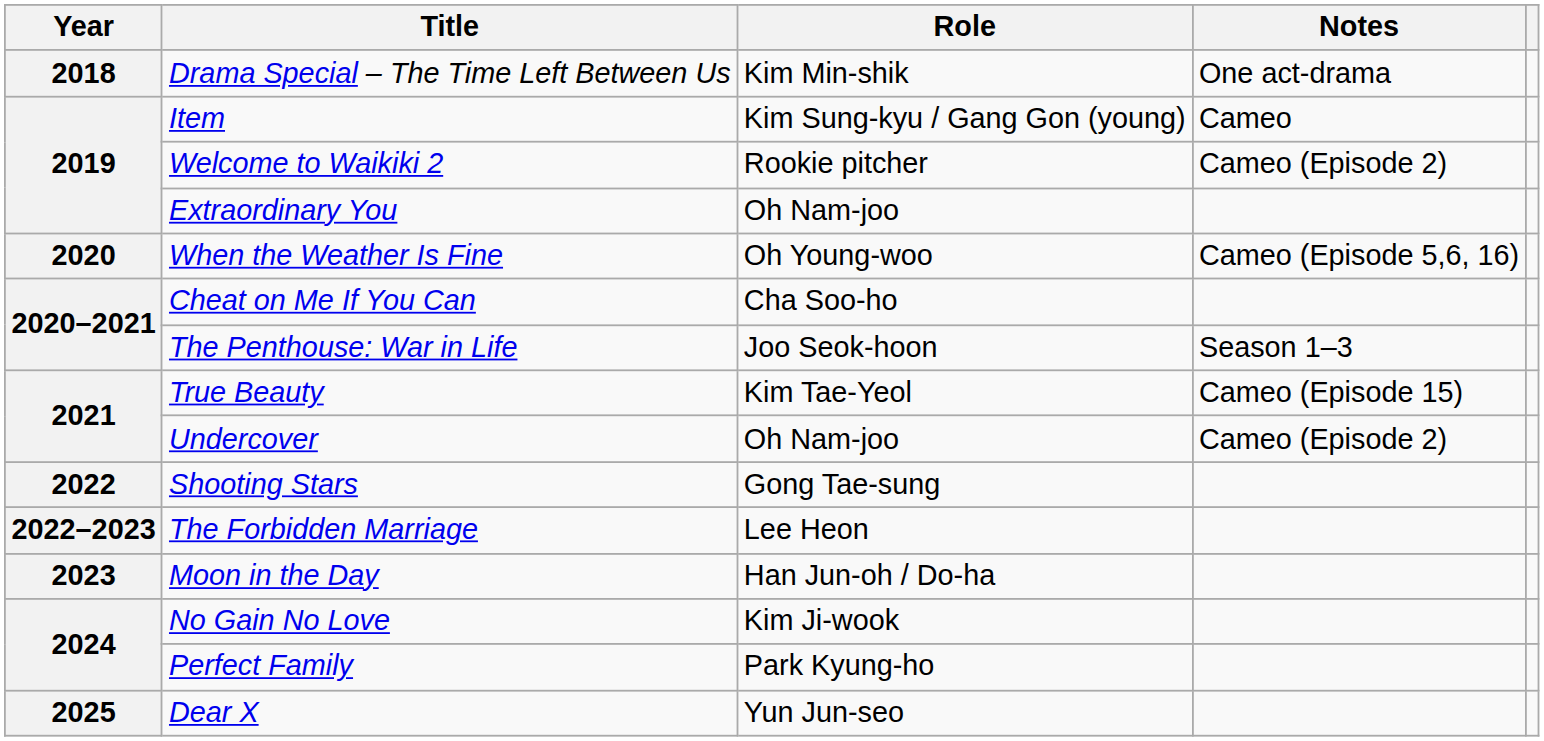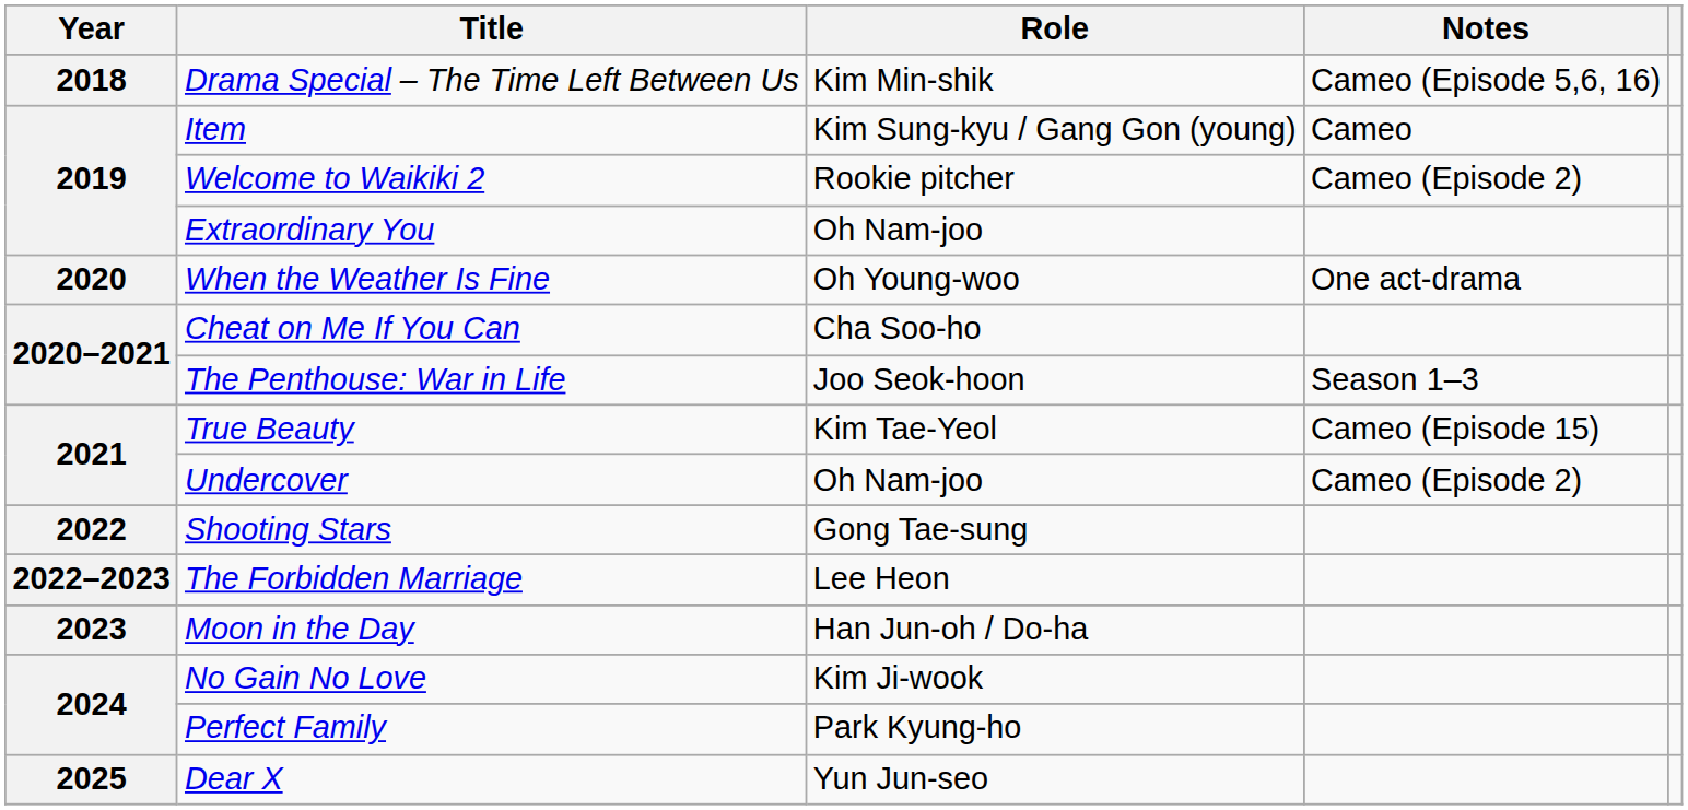 <table class="wikitable plainrowheaders sortable">
 <tr>
 <th scope="col">Year</th>
 <th scope="col">Title</th>
 <th scope="col">Role</th>
 <th scope="col">Notes</th>
 <th scope="col" class="unsortable"></th>
 </tr>
 <tr>
 <th scope="row">2018</th>
 <td><em><a href='#'>Drama Special</a> – The Time Left Between Us</em></td>
 <td>Kim Min-shik</td>
-<td>One act-drama</td>
+<td>Cameo (Episode 5,6, 16)</td>
 <td style="text-align:center"></td>
 </tr>
 <tr>
 <th scope="row" rowspan="3">2019</th>
 <td><em><a href='#'>Item</a></em></td>
 <td>Kim Sung-kyu / Gang Gon (young)</td>
 <td>Cameo</td>
 <td style="text-align:center"></td>
 </tr>
 <tr>
 <td><em><a href='#'>Welcome to Waikiki 2</a></em></td>
 <td>Rookie pitcher</td>
 <td>Cameo (Episode 2)</td>
 <td style="text-align:center"></td>
 </tr>
 <tr>
 <td><em><a href='#'>Extraordinary You</a></em></td>
 <td>Oh Nam-joo</td>
 <td></td>
 <td style="text-align:center"></td>
 </tr>
 <tr>
 <th scope="row">2020</th>
 <td><em><a href='#'>When the Weather Is Fine</a></em></td>
 <td>Oh Young-woo</td>
-<td>Cameo (Episode 5,6, 16)</td>
+<td>One act-drama</td>
 <td style="text-align:center"></td>
 </tr>
 <tr>
 <th scope="row" rowspan="2">2020–2021</th>
 <td><em><a href='#'>Cheat on Me If You Can</a></em></td>
 <td>Cha Soo-ho</td>
 <td></td>
 <td style="text-align:center"></td>
 </tr>
 <tr>
 <td><em><a href='#'>The Penthouse: War in Life</a></em></td>
 <td>Joo Seok-hoon</td>
 <td>Season 1–3</td>
 <td style="text-align:center"></td>
 </tr>
 <tr>
 <th scope="row" rowspan="2">2021</th>
 <td><em><a href='#'>True Beauty</a></em></td>
 <td>Kim Tae-Yeol</td>
 <td>Cameo (Episode 15)</td>
 <td style="text-align:center"></td>
 </tr>
 <tr>
 <td><em><a href='#'>Undercover</a></em></td>
 <td>Oh Nam-joo</td>
 <td>Cameo (Episode 2)</td>
 <td style="text-align:center"></td>
 </tr>
 <tr>
 <th scope="row">2022</th>
 <td><em><a href='#'>Shooting Stars</a></em></td>
 <td>Gong Tae-sung</td>
 <td></td>
 <td style="text-align:center"></td>
 </tr>
 <tr>
 <th scope="row">2022–2023</th>
 <td><em><a href='#'>The Forbidden Marriage</a></em></td>
 <td>Lee Heon</td>
 <td></td>
 <td style="text-align:center"></td>
 </tr>
 <tr>
 <th scope="row">2023</th>
 <td><em><a href='#'>Moon in the Day</a></em></td>
 <td>Han Jun-oh / Do-ha</td>
 <td></td>
 <td style="text-align:center"></td>
 </tr>
 <tr>
 <th scope="row" rowspan="2">2024</th>
 <td><em><a href='#'>No Gain No Love</a></em></td>
 <td>Kim Ji-wook</td>
 <td></td>
 <td style="text-align:center"></td>
 </tr>
 <tr>
 <td><em><a href='#'>Perfect Family</a></em></td>
 <td>Park Kyung-ho</td>
 <td></td>
 <td style="text-align:center"></td>
 </tr>
 <tr>
 <th scope="row">2025</th>
 <td><em><a href='#'>Dear X</a></em></td>
 <td>Yun Jun-seo</td>
 <td></td>
 <td style="text-align:center"></td>
 </tr>
 </table>
